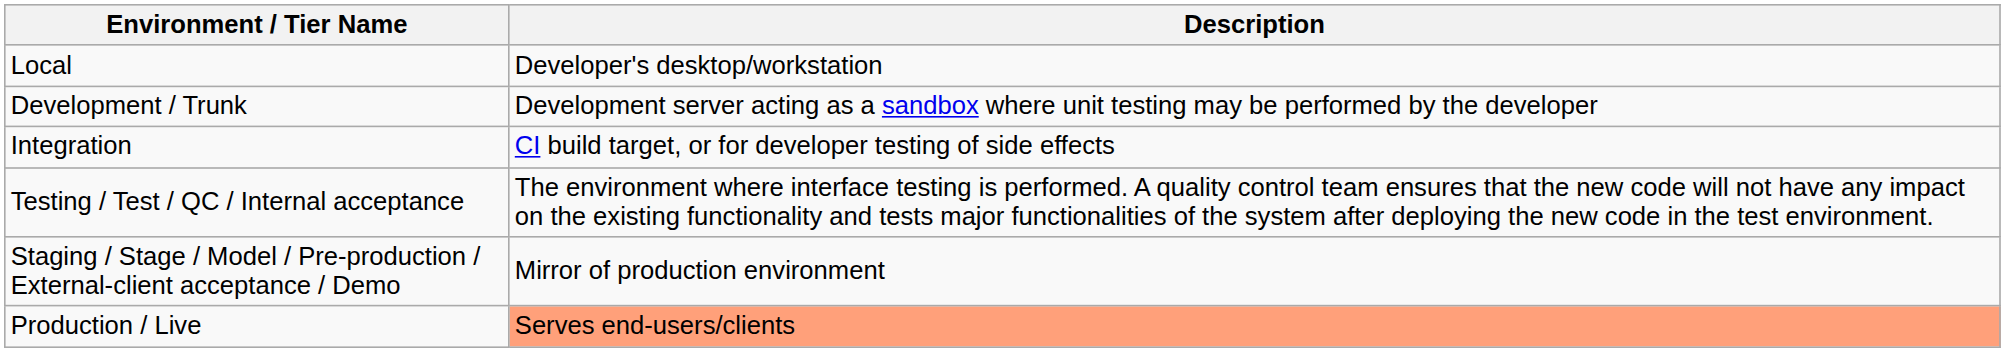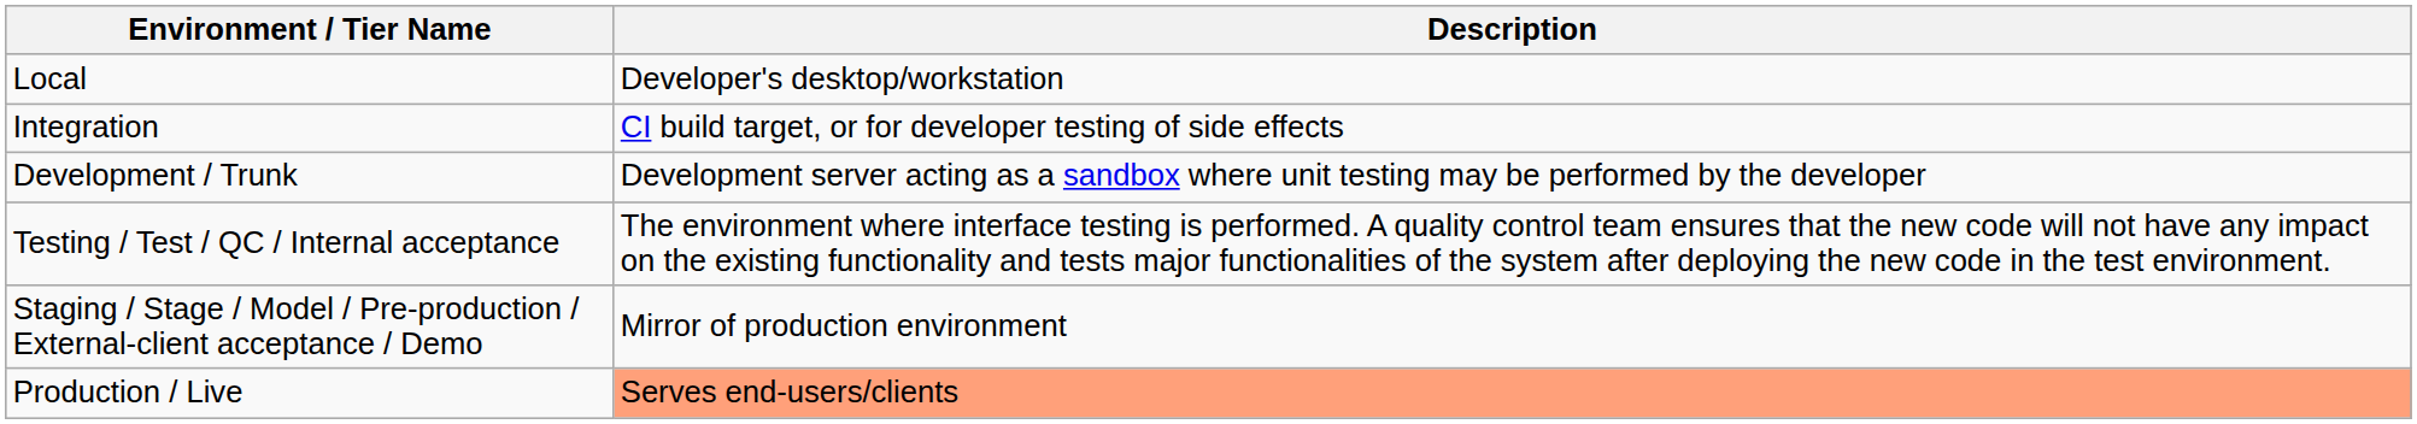 <table class="wikitable" border="1">
 <tr>
 <th>Environment / Tier Name</th>
 <th>Description</th>
 </tr>
 <tr>
 <td>Local</td>
 <td>Developer's desktop/workstation</td>
 </tr>
 <tr>
+<td>Integration</td>
+<td><a href='#'>CI</a> build target, or for developer testing of side effects</td>
+</tr>
+<tr>
 <td>Development / Trunk</td>
 <td>Development server acting as a <a href='#'>sandbox</a> where unit testing may be performed by the developer</td>
-</tr>
-<tr>
-<td>Integration</td>
-<td><a href='#'>CI</a> build target, or for developer testing of side effects</td>
 </tr>
 <tr>
 <td>Testing / Test / QC / Internal acceptance</td>
 <td>The environment where interface testing is performed. A quality control team ensures that the new code will not have any impact on the existing functionality and tests major functionalities of the system after deploying the new code in the test environment.</td>
 </tr>
 <tr>
 <td>Staging / Stage / Model / Pre-production / External-client acceptance / Demo</td>
 <td>Mirror of production environment</td>
 </tr>
 <tr>
 <td>Production / Live</td>
 <td style="background: lightsalmon;">Serves end-users/clients</td>
 </tr>
 </table>
